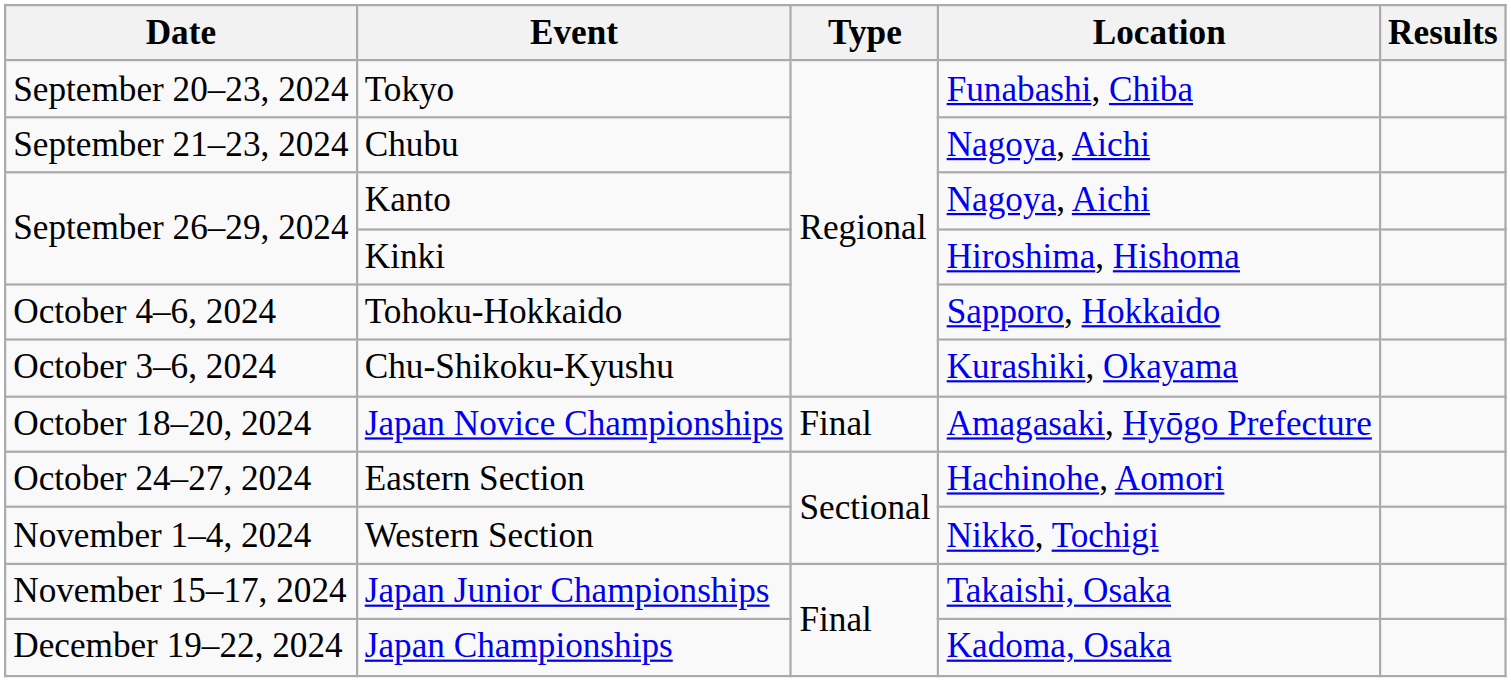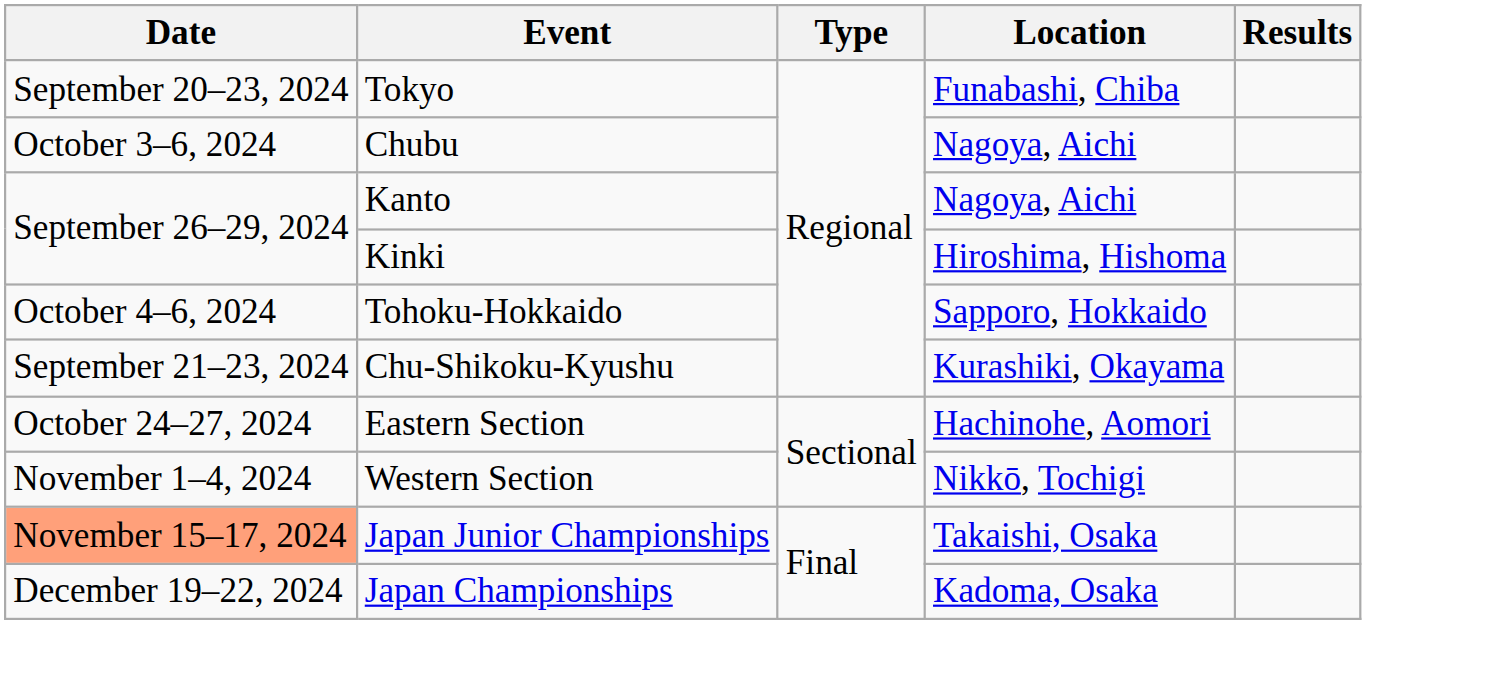 <table class="wikitable">
 <tr>
 <th>Date</th>
 <th>Event</th>
 <th>Type</th>
 <th>Location</th>
 <th>Results</th>
 </tr>
 <tr>
 <td>September 20–23, 2024</td>
 <td>Tokyo</td>
 <td rowspan=6>Regional</td>
 <td><a href='#'>Funabashi</a>, <a href='#'>Chiba</a></td>
 <td></td>
 </tr>
 <tr>
-<td>September 21–23, 2024</td>
+<td>October 3–6, 2024</td>
 <td>Chubu</td>
 <td><a href='#'>Nagoya</a>, <a href='#'>Aichi</a></td>
 <td></td>
 </tr>
 <tr>
 <td rowspan=2>September 26–29, 2024</td>
 <td>Kanto</td>
 <td><a href='#'>Nagoya</a>, <a href='#'>Aichi</a></td>
 <td></td>
 </tr>
 <tr>
 <td>Kinki</td>
 <td><a href='#'>Hiroshima</a>, <a href='#'>Hishoma</a></td>
 <td></td>
 </tr>
 <tr>
 <td>October 4–6, 2024</td>
 <td>Tohoku-Hokkaido</td>
 <td><a href='#'>Sapporo</a>, <a href='#'>Hokkaido</a></td>
 <td></td>
 </tr>
 <tr>
-<td>October 3–6, 2024</td>
+<td>September 21–23, 2024</td>
 <td>Chu-Shikoku-Kyushu</td>
 <td><a href='#'>Kurashiki</a>, <a href='#'>Okayama</a></td>
-<td></td>
-</tr>
-<tr>
-<td>October 18–20, 2024</td>
-<td><a href='#'>Japan Novice Championships</a></td>
-<td>Final</td>
-<td><a href='#'>Amagasaki</a>, <a href='#'>Hyōgo Prefecture</a></td>
 <td></td>
 </tr>
 <tr>
 <td>October 24–27, 2024</td>
 <td>Eastern Section</td>
 <td rowspan=2>Sectional</td>
 <td><a href='#'>Hachinohe</a>, <a href='#'>Aomori</a></td>
 <td></td>
 </tr>
 <tr>
 <td>November 1–4, 2024</td>
 <td>Western Section</td>
 <td><a href='#'>Nikkō</a>, <a href='#'>Tochigi</a></td>
 <td></td>
 </tr>
 <tr>
-<td>November 15–17, 2024</td>
+<td style="background: lightsalmon;">November 15–17, 2024</td>
 <td><a href='#'>Japan Junior Championships</a></td>
 <td rowspan=2>Final</td>
 <td><a href='#'>Takaishi, Osaka</a></td>
 <td></td>
 </tr>
 <tr>
 <td>December 19–22, 2024</td>
 <td><a href='#'>Japan Championships</a></td>
 <td><a href='#'>Kadoma, Osaka</a></td>
 <td></td>
 </tr>
 </table>
